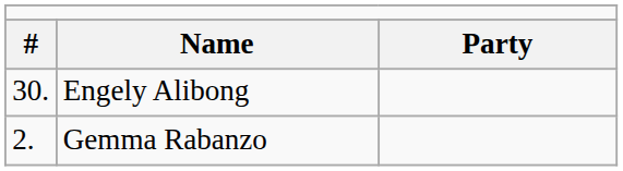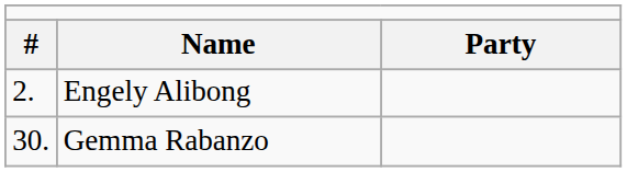 <table class=wikitable style="font-size:90%">
 <tr>
 <td colspan=4 bgcolor=></td>
 </tr>
 <tr>
 <th>#</th>
 <th width=150px>Name</th>
 <th colspan=2 width=110px>Party</th>
 </tr>
 <tr>
-<td>30.</td>
+<td>2.</td>
 <td>Engely Alibong</td>
 <td></td>
 </tr>
 <tr>
-<td>2.</td>
+<td>30.</td>
 <td>Gemma Rabanzo</td>
 <td></td>
 </tr>
 </table>
